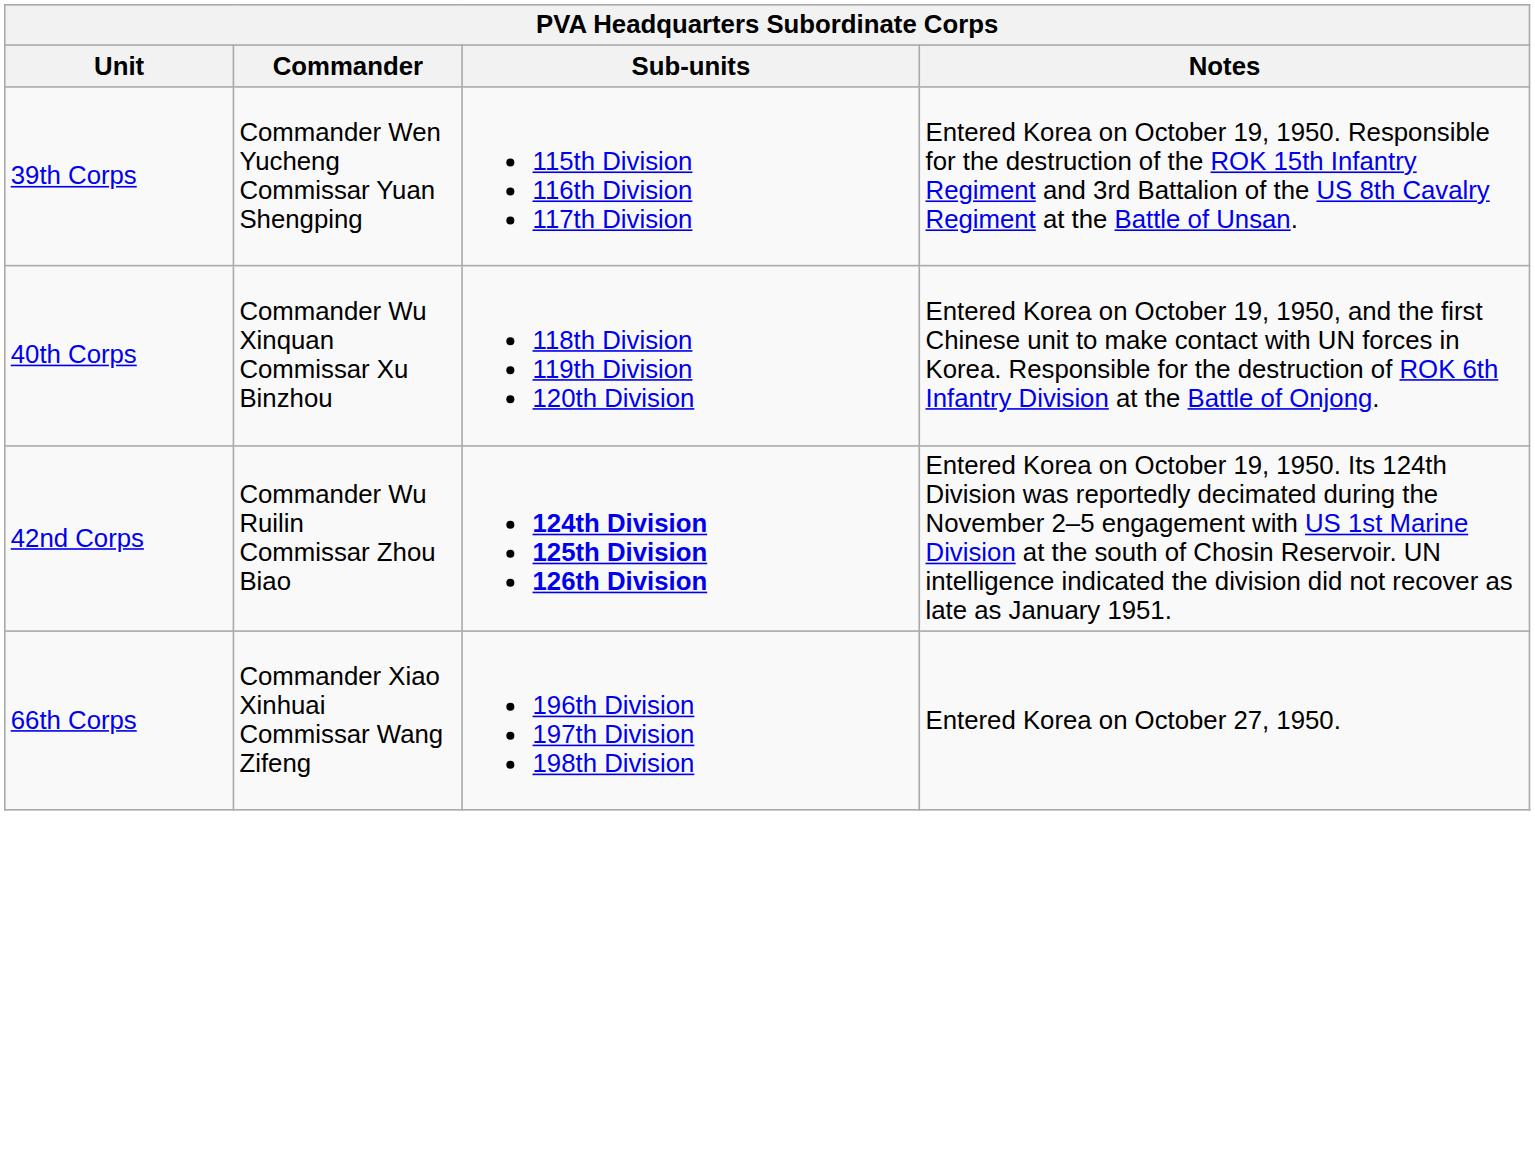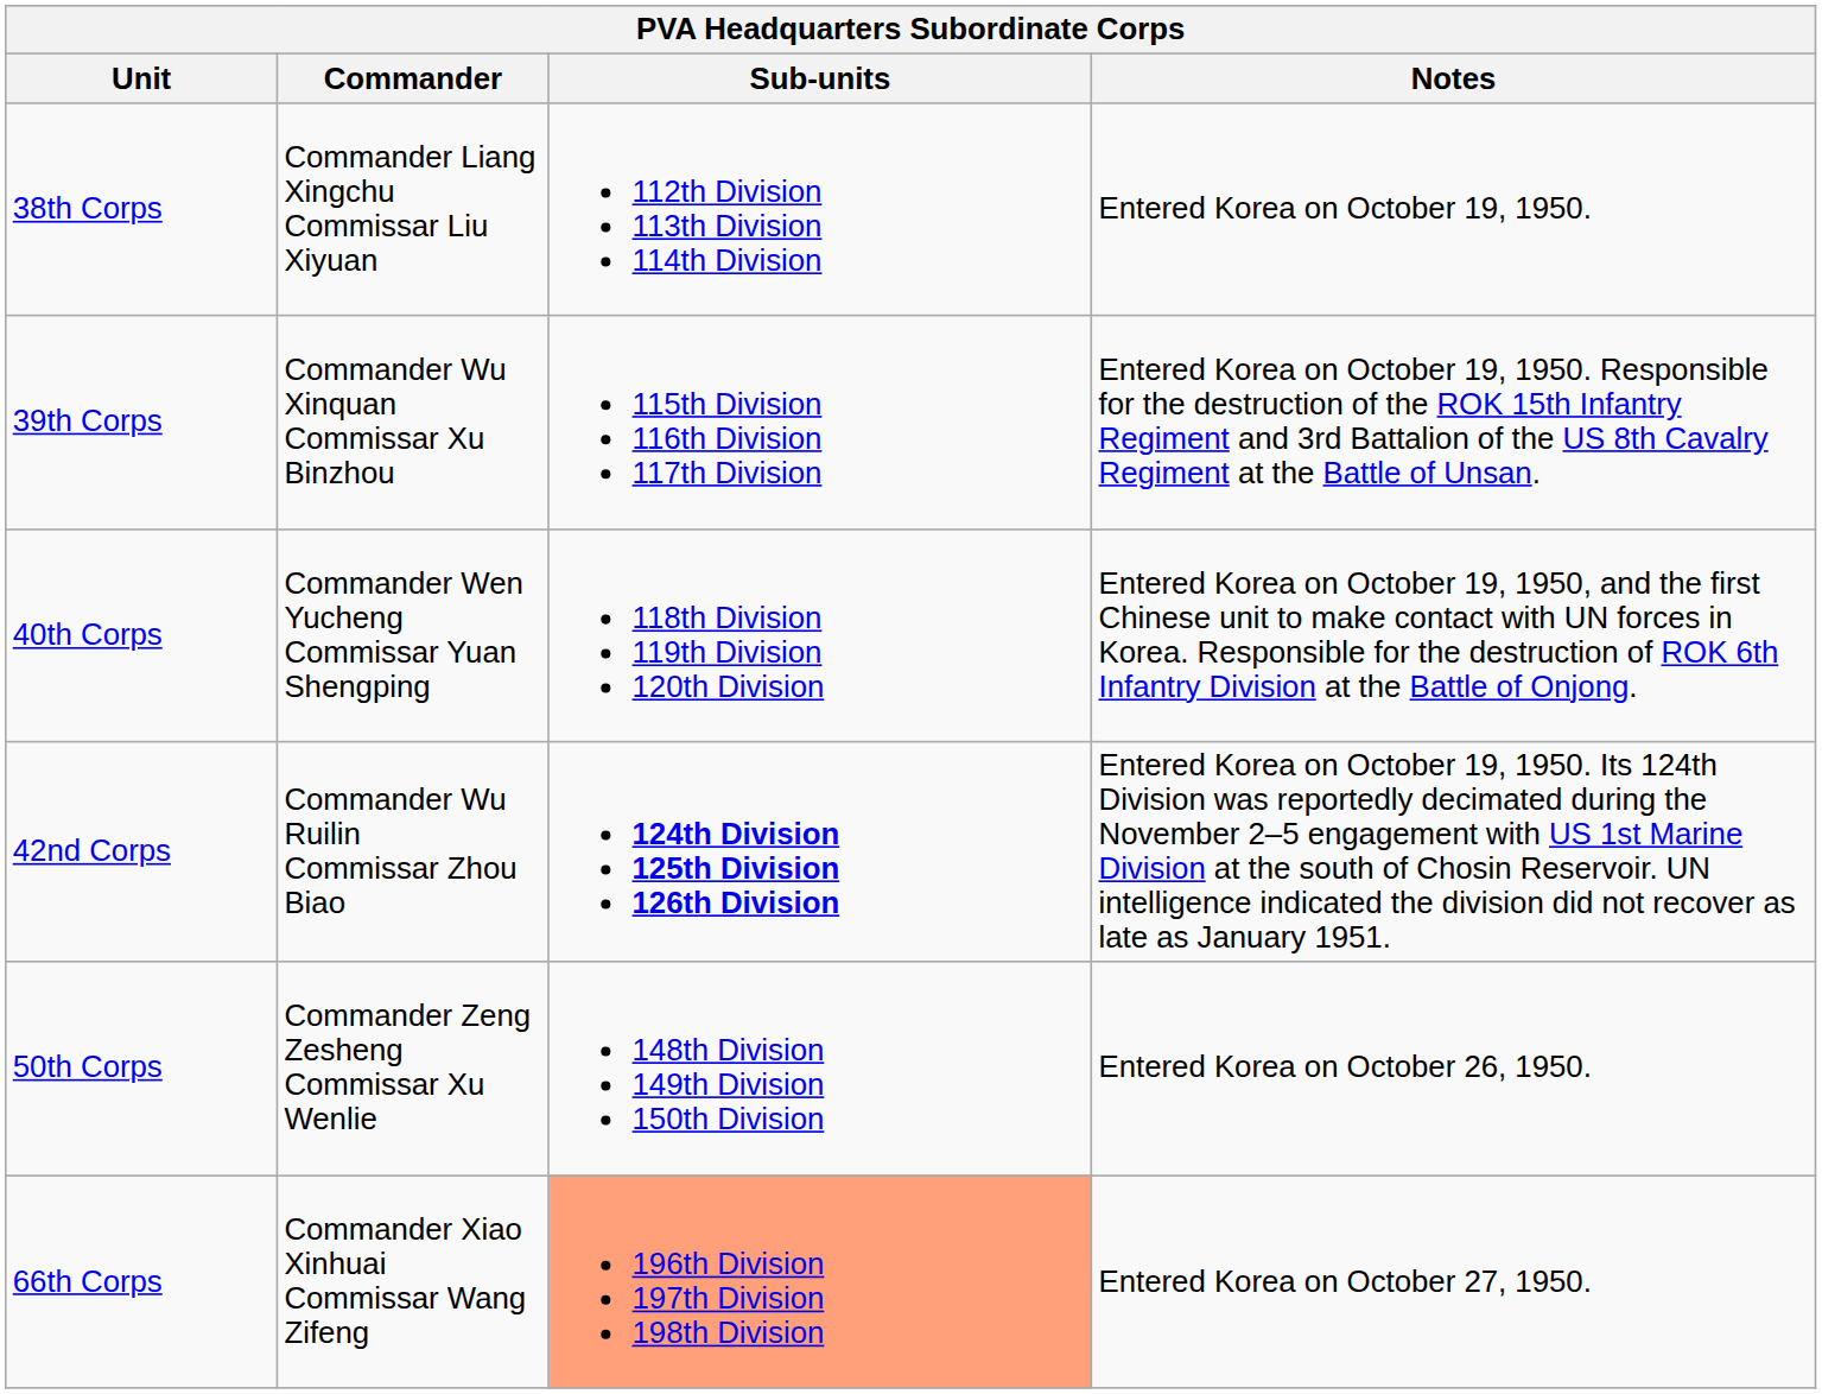 <table class="wikitable" style="width: 75%">
 <tr>
 <th colspan="4" align= center> PVA Headquarters Subordinate Corps</th>
 </tr>
 <tr>
 <th width=15%; align= center>Unit</th>
 <th width=15%; align= center>Commander</th>
 <th width=30%; align= center>Sub-units</th>
 <th width=40%; align= center>Notes</th>
 </tr>
 <tr>
+<td><a href='#'>38th Corps</a></td>
+<td>Commander Liang Xingchu<br>Commissar Liu Xiyuan</td>
+<td><br><ul><li><a href='#'>112th Division</a></li><li><a href='#'>113th Division</a></li><li><a href='#'>114th Division</a></li></ul></td>
+<td>Entered Korea on October 19, 1950.</td>
+</tr>
+<tr>
 <td><a href='#'>39th Corps</a></td>
-<td>Commander Wen Yucheng<br>Commissar Yuan Shengping</td>
+<td>Commander Wu Xinquan<br>Commissar Xu Binzhou</td>
 <td><br><ul><li><a href='#'>115th Division</a></li><li><a href='#'>116th Division</a></li><li><a href='#'>117th Division</a></li></ul></td>
 <td>Entered Korea on October 19, 1950. Responsible for the destruction of the <a href='#'>ROK 15th Infantry Regiment</a> and 3rd Battalion of the <a href='#'>US 8th Cavalry Regiment</a> at the <a href='#'>Battle of Unsan</a>.</td>
 </tr>
 <tr>
 <td><a href='#'>40th Corps</a></td>
-<td>Commander Wu Xinquan<br>Commissar Xu Binzhou</td>
+<td>Commander Wen Yucheng<br>Commissar Yuan Shengping</td>
 <td><br><ul><li><a href='#'>118th Division</a></li><li><a href='#'>119th Division</a></li><li><a href='#'>120th Division</a></li></ul></td>
 <td>Entered Korea on October 19, 1950, and the first Chinese unit to make contact with UN forces in Korea. Responsible for the destruction of <a href='#'>ROK 6th Infantry Division</a> at the <a href='#'>Battle of Onjong</a>.</td>
 </tr>
 <tr>
 <td><a href='#'>42nd Corps</a></td>
 <td>Commander Wu Ruilin<br>Commissar Zhou Biao</td>
 <td><strong><br><ul><li><a href='#'>124th Division</a></li><li><a href='#'>125th Division</a></li><li><a href='#'>126th Division</a></li></ul></strong></td>
 <td>Entered Korea on October 19, 1950. Its 124th Division was reportedly decimated during the November 2–5 engagement with <a href='#'>US 1st Marine Division</a> at the south of Chosin Reservoir. UN intelligence indicated the division did not recover as late as January 1951.</td>
 </tr>
 <tr>
+<td><a href='#'>50th Corps</a></td>
+<td>Commander Zeng Zesheng<br>Commissar Xu Wenlie</td>
+<td><br><ul><li><a href='#'>148th Division</a></li><li><a href='#'>149th Division</a></li><li><a href='#'>150th Division</a></li></ul></td>
+<td>Entered Korea on October 26, 1950.</td>
+</tr>
+<tr>
 <td><a href='#'>66th Corps</a></td>
 <td>Commander Xiao Xinhuai<br>Commissar Wang Zifeng</td>
-<td><br><ul><li><a href='#'>196th Division</a></li><li><a href='#'>197th Division</a></li><li><a href='#'>198th Division</a></li></ul></td>
+<td style="background: lightsalmon;"><br><ul><li><a href='#'>196th Division</a></li><li><a href='#'>197th Division</a></li><li><a href='#'>198th Division</a></li></ul></td>
 <td>Entered Korea on October 27, 1950.</td>
 </tr>
 </table>
